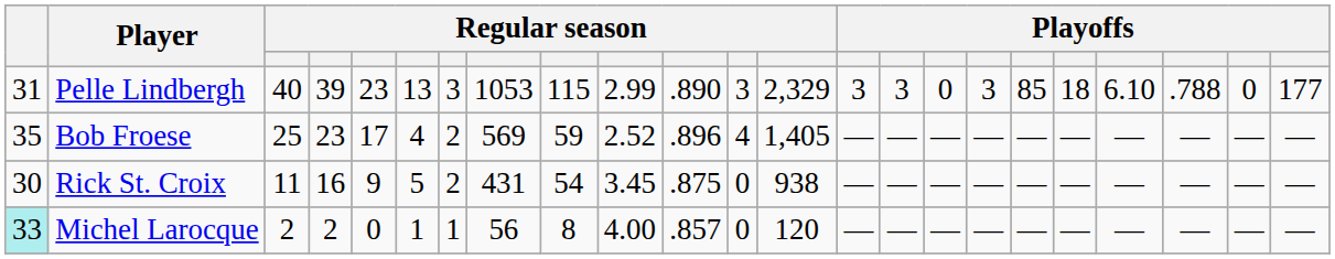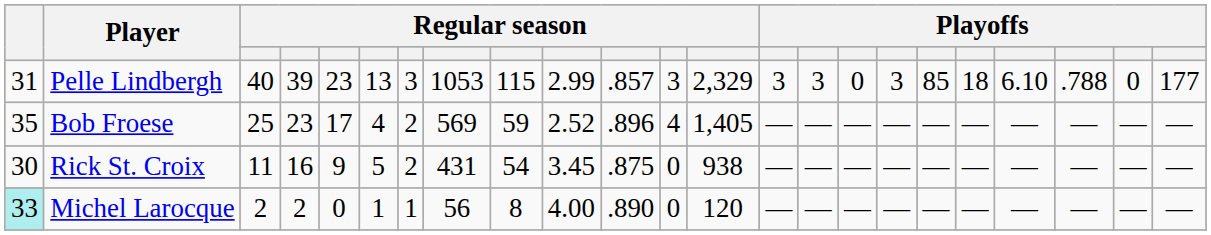 <table class="wikitable plainrowheaders" style="text-align:center;">
 <tr>
 <th scope="col" rowspan="2"></th>
 <th scope="col" rowspan="2">Player</th>
 <th scope=colgroup colspan=11>Regular season</th>
 <th scope=colgroup colspan=10>Playoffs</th>
 </tr>
 <tr>
 <th scope="col"></th>
 <th scope="col"></th>
 <th scope="col"></th>
 <th scope="col"></th>
 <th scope="col"></th>
 <th scope="col"></th>
 <th scope="col"></th>
 <th scope="col"></th>
 <th scope="col"></th>
 <th scope="col"></th>
 <th scope="col"></th>
 <th scope="col"></th>
 <th scope="col"></th>
 <th scope="col"></th>
 <th scope="col"></th>
 <th scope="col"></th>
 <th scope="col"></th>
 <th scope="col"></th>
 <th scope="col"></th>
 <th scope="col"></th>
 <th scope="col"></th>
 </tr>
 <tr>
 <td scope="row">31</td>
 <td align="left"><a href='#'>Pelle Lindbergh</a></td>
 <td>40</td>
 <td>39</td>
 <td>23</td>
 <td>13</td>
 <td>3</td>
 <td>1053</td>
 <td>115</td>
 <td>2.99</td>
-<td>.890</td>
+<td>.857</td>
 <td>3</td>
 <td>2,329</td>
 <td>3</td>
 <td>3</td>
 <td>0</td>
 <td>3</td>
 <td>85</td>
 <td>18</td>
 <td>6.10</td>
 <td>.788</td>
 <td>0</td>
 <td>177</td>
 </tr>
 <tr>
 <td scope="row">35</td>
 <td align="left"><a href='#'>Bob Froese</a></td>
 <td>25</td>
 <td>23</td>
 <td>17</td>
 <td>4</td>
 <td>2</td>
 <td>569</td>
 <td>59</td>
 <td>2.52</td>
 <td>.896</td>
 <td>4</td>
 <td>1,405</td>
 <td>—</td>
 <td>—</td>
 <td>—</td>
 <td>—</td>
 <td>—</td>
 <td>—</td>
 <td>—</td>
 <td>—</td>
 <td>—</td>
 <td>—</td>
 </tr>
 <tr>
 <td scope="row">30</td>
 <td align="left"><a href='#'>Rick St. Croix</a></td>
 <td>11</td>
 <td>16</td>
 <td>9</td>
 <td>5</td>
 <td>2</td>
 <td>431</td>
 <td>54</td>
 <td>3.45</td>
 <td>.875</td>
 <td>0</td>
 <td>938</td>
 <td>—</td>
 <td>—</td>
 <td>—</td>
 <td>—</td>
 <td>—</td>
 <td>—</td>
 <td>—</td>
 <td>—</td>
 <td>—</td>
 <td>—</td>
 </tr>
 <tr>
 <td scope="row" style="background: paleturquoise;">33</td>
 <td align="left"><a href='#'>Michel Larocque</a></td>
 <td>2</td>
 <td>2</td>
 <td>0</td>
 <td>1</td>
 <td>1</td>
 <td>56</td>
 <td>8</td>
 <td>4.00</td>
-<td>.857</td>
+<td>.890</td>
 <td>0</td>
 <td>120</td>
 <td>—</td>
 <td>—</td>
 <td>—</td>
 <td>—</td>
 <td>—</td>
 <td>—</td>
 <td>—</td>
 <td>—</td>
 <td>—</td>
 <td>—</td>
 </tr>
 </table>
